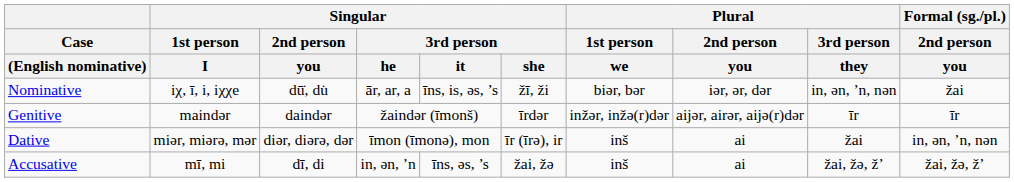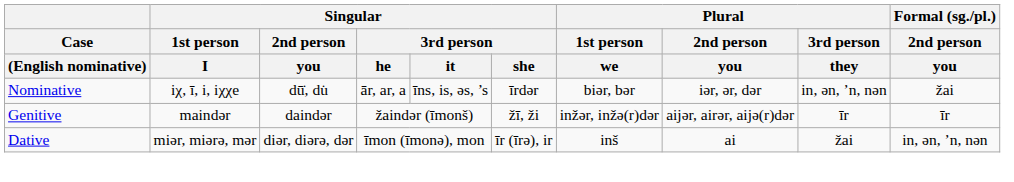 <table class="wikitable">
 <tr>
 <th></th>
 <th colspan="5" align="center">Singular</th>
 <th colspan="3" align="center">Plural</th>
 <th>Formal (sg./pl.)</th>
 </tr>
 <tr>
 <th>Case</th>
 <th>1st person</th>
 <th>2nd person</th>
 <th colspan="3">3rd person</th>
 <th>1st person</th>
 <th>2nd person</th>
 <th>3rd person</th>
 <th>2nd person</th>
 </tr>
 <tr>
 <th>(English nominative)</th>
 <th>I</th>
 <th>you</th>
 <th>he</th>
 <th>it</th>
 <th>she</th>
 <th>we</th>
 <th>you</th>
 <th>they</th>
 <th>you</th>
 </tr>
 <tr>
 <td><a href='#'>Nominative</a></td>
 <td align="center">iχ, ī, i, iχχe</td>
 <td align="center">dū̇, du̇</td>
 <td align="center">ār, ar, a</td>
 <td align="center">īns, is, əs, ’s</td>
-<td align="center">žī, ži</td>
+<td align="center">īrdər</td>
 <td align="center">biər, bər</td>
 <td align="center">iər, ər, dər</td>
 <td align="center">in, ən, ’n, nən</td>
 <td align="center">žai</td>
 </tr>
 <tr>
 <td><a href='#'>Genitive</a></td>
 <td align="center">maindər</td>
 <td align="center">daindər</td>
 <td colspan="2" align="center">žaindər (īmonš)</td>
-<td align="center">īrdər</td>
+<td align="center">žī, ži</td>
 <td align="center">inžər, inžə(r)dər</td>
 <td align="center">aijər, airər, aijə(r)dər</td>
 <td align="center">īr</td>
 <td align="center">īr</td>
 </tr>
 <tr>
 <td><a href='#'>Dative</a></td>
 <td align="center">miər, miərə, mər</td>
 <td align="center">diər, diərə, dər</td>
 <td colspan="2" align="center">īmon (īmonə), mon</td>
 <td align="center">īr (īrə), ir</td>
 <td align="center">inš</td>
 <td align="center">ai</td>
 <td align="center">žai</td>
 <td align="center">in, ən, ’n, nən</td>
 </tr>
-<tr>
-<td><a href='#'>Accusative</a></td>
-<td align="center">mī, mi</td>
-<td align="center">dī, di</td>
-<td align="center">in, ən, ’n</td>
-<td align="center">īns, əs, ’s</td>
-<td align="center">žai, žə</td>
-<td align="center">inš</td>
-<td align="center">ai</td>
-<td align="center">žai, žə, ž’</td>
-<td align="center">žai, žə, ž’</td>
-</tr>
 </table>
